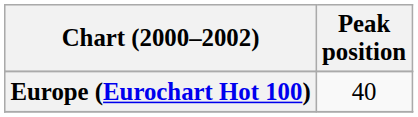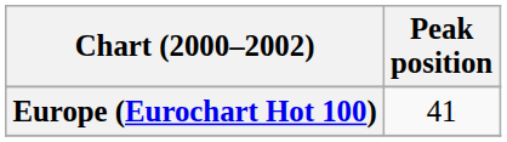 <table class="wikitable sortable plainrowheaders" style="text-align:center">
 <tr>
 <th scope="col">Chart (2000–2002)</th>
 <th scope="col">Peak<br>position</th>
 </tr>
 <tr>
 </tr>
 <tr>
 <th scope="row">Europe (<a href='#'>Eurochart Hot 100</a>)</th>
-<td>40</td>
+<td>41</td>
 </tr>
 <tr>
 </tr>
 <tr>
 </tr>
 <tr>
 </tr>
 <tr>
 </tr>
 </table>
